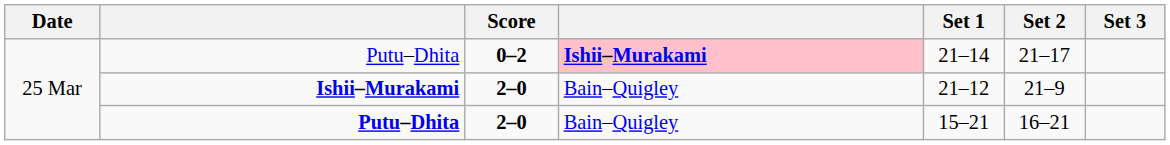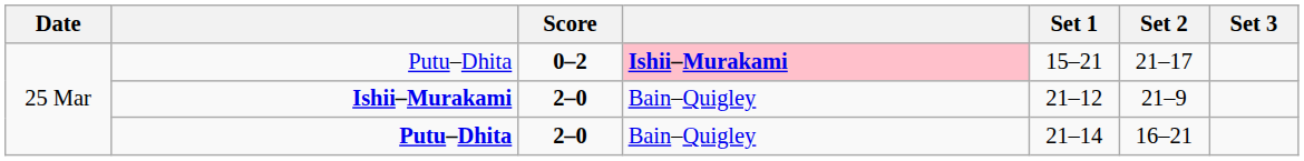 <table class="wikitable" style="text-align: center; font-size:90% ">
 <tr>
 <th width="60">Date</th>
 <th align="right" width="250"></th>
 <th width="60">Score</th>
 <th align="left" width="250"></th>
 <th width="50">Set 1</th>
 <th width="50">Set 2</th>
 <th width="50">Set 3</th>
 </tr>
 <tr>
 <td rowspan=3>25 Mar</td>
 <td align=right><a href='#'>Putu</a>–<a href='#'>Dhita</a> </td>
 <td align=center><strong>0–2</strong></td>
 <td align=left style="background: pink;"><strong> <a href='#'>Ishii</a>–<a href='#'>Murakami</a></strong></td>
-<td>21–14</td>
+<td>15–21</td>
 <td>21–17</td>
 <td></td>
 </tr>
 <tr>
 <td align=right><strong><a href='#'>Ishii</a>–<a href='#'>Murakami</a> </strong></td>
 <td align=center><strong>2–0</strong></td>
 <td align=left> <a href='#'>Bain</a>–<a href='#'>Quigley</a></td>
 <td>21–12</td>
 <td>21–9</td>
 <td></td>
 </tr>
 <tr>
 <td align=right><strong><a href='#'>Putu</a>–<a href='#'>Dhita</a> </strong></td>
 <td align=center><strong>2–0</strong></td>
 <td align=left> <a href='#'>Bain</a>–<a href='#'>Quigley</a></td>
-<td>15–21</td>
+<td>21–14</td>
 <td>16–21</td>
 <td></td>
 </tr>
 </table>
